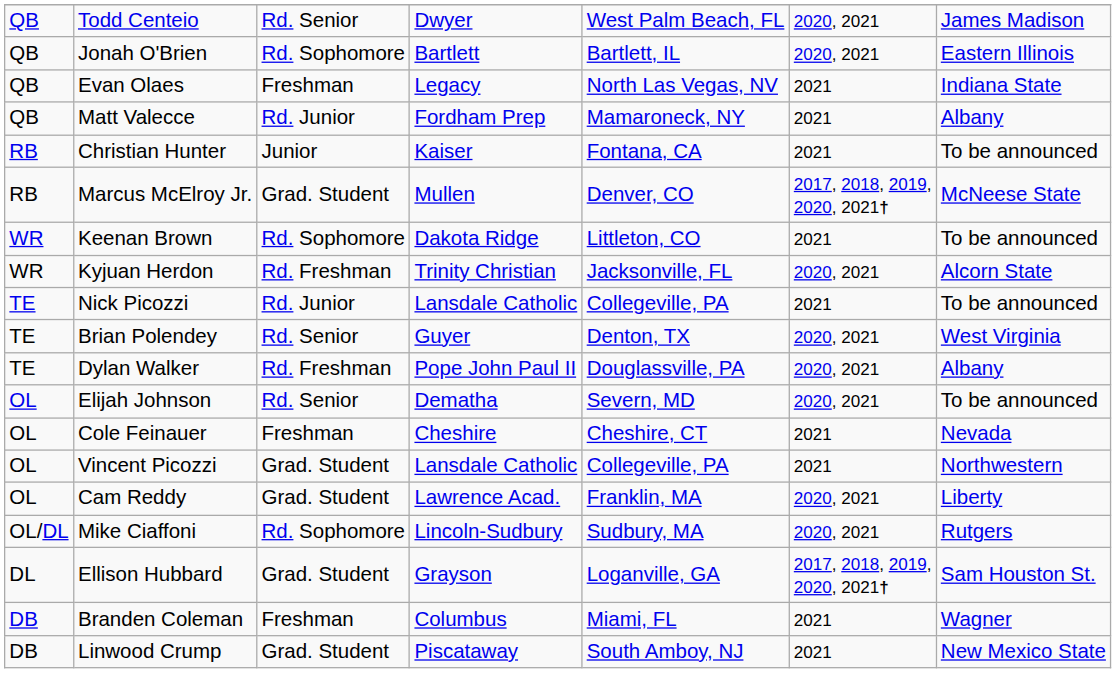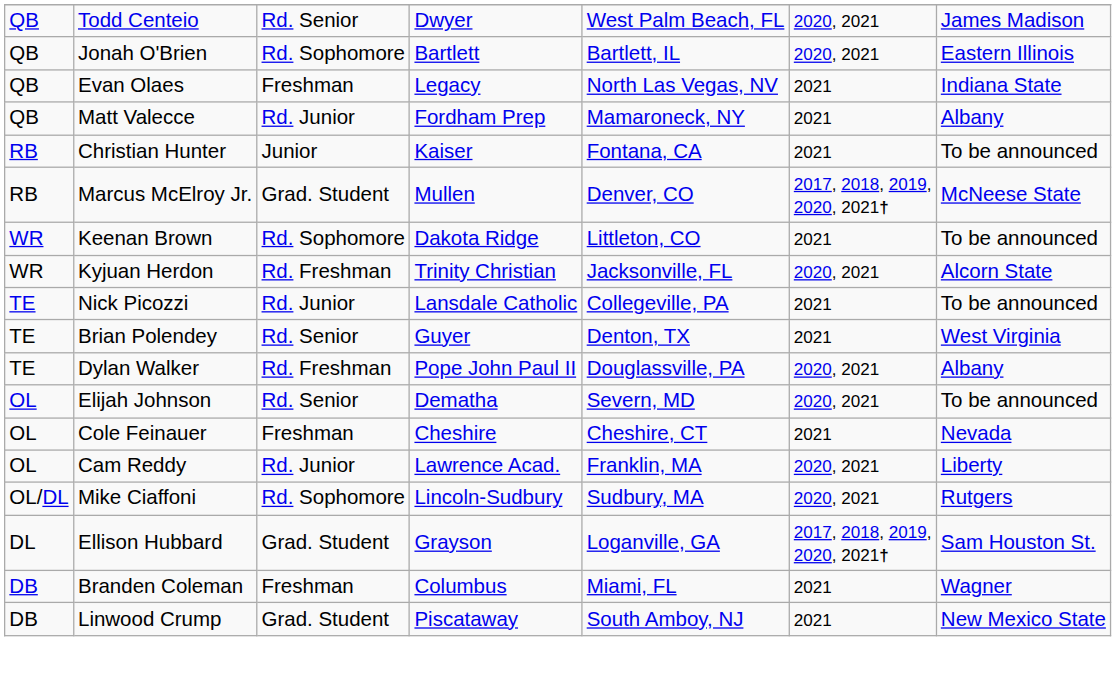 <table class="wikitable">
 <tr>
 </tr>
 <tr>
 <td><a href='#'>QB</a></td>
 <td><a href='#'>Todd Centeio</a></td>
 <td><a href='#'>Rd.</a> Senior</td>
 <td><a href='#'>Dwyer</a></td>
 <td><a href='#'>West Palm Beach, FL</a></td>
 <td><small><a href='#'>2020</a>, 2021</small></td>
 <td><a href='#'>James Madison</a></td>
 </tr>
 <tr>
 <td>QB</td>
 <td>Jonah O'Brien</td>
 <td><a href='#'>Rd.</a> Sophomore</td>
 <td><a href='#'>Bartlett</a></td>
 <td><a href='#'>Bartlett, IL</a></td>
 <td><small><a href='#'>2020</a>, 2021</small></td>
 <td><a href='#'>Eastern Illinois</a></td>
 </tr>
 <tr>
 <td>QB</td>
 <td>Evan Olaes</td>
 <td>Freshman</td>
 <td><a href='#'>Legacy</a></td>
 <td><a href='#'>North Las Vegas, NV</a></td>
 <td><small>2021</small></td>
 <td><a href='#'>Indiana State</a></td>
 </tr>
 <tr>
 <td>QB</td>
 <td>Matt Valecce</td>
 <td><a href='#'>Rd.</a> Junior</td>
 <td><a href='#'>Fordham Prep</a></td>
 <td><a href='#'>Mamaroneck, NY</a></td>
 <td><small>2021</small></td>
 <td><a href='#'>Albany</a></td>
 </tr>
 <tr>
 <td><a href='#'>RB</a></td>
 <td>Christian Hunter</td>
 <td>Junior</td>
 <td><a href='#'>Kaiser</a></td>
 <td><a href='#'>Fontana, CA</a></td>
 <td><small>2021</small></td>
 <td>To be announced</td>
 </tr>
 <tr>
 <td>RB</td>
 <td>Marcus McElroy Jr.</td>
 <td>Grad. Student</td>
 <td><a href='#'>Mullen</a></td>
 <td><a href='#'>Denver, CO</a></td>
 <td><small><a href='#'>2017</a>, <a href='#'>2018</a>, <a href='#'>2019</a>,<br><a href='#'>2020</a>, 2021<strong>†</strong></small></td>
 <td><a href='#'>McNeese State</a></td>
 </tr>
 <tr>
 <td><a href='#'>WR</a></td>
 <td>Keenan Brown</td>
 <td><a href='#'>Rd.</a> Sophomore</td>
 <td><a href='#'>Dakota Ridge</a></td>
 <td><a href='#'>Littleton, CO</a></td>
 <td><small>2021</small></td>
 <td>To be announced</td>
 </tr>
 <tr>
 <td>WR</td>
 <td>Kyjuan Herdon</td>
 <td><a href='#'>Rd.</a> Freshman</td>
 <td><a href='#'>Trinity Christian</a></td>
 <td><a href='#'>Jacksonville, FL</a></td>
 <td><small><a href='#'>2020</a>, 2021</small></td>
 <td><a href='#'>Alcorn State</a></td>
 </tr>
 <tr>
 <td><a href='#'>TE</a></td>
 <td>Nick Picozzi</td>
 <td><a href='#'>Rd.</a> Junior</td>
 <td><a href='#'>Lansdale Catholic</a></td>
 <td><a href='#'>Collegeville, PA</a></td>
 <td><small>2021</small></td>
 <td>To be announced</td>
 </tr>
 <tr>
 <td>TE</td>
 <td>Brian Polendey</td>
 <td><a href='#'>Rd.</a> Senior</td>
 <td><a href='#'>Guyer</a></td>
 <td><a href='#'>Denton, TX</a></td>
-<td><small><a href='#'>2020</a>, 2021</small></td>
+<td><small>2021</small></td>
 <td><a href='#'>West Virginia</a></td>
 </tr>
 <tr>
 <td>TE</td>
 <td>Dylan Walker</td>
 <td><a href='#'>Rd.</a> Freshman</td>
 <td><a href='#'>Pope John Paul II</a></td>
 <td><a href='#'>Douglassville, PA</a></td>
 <td><small><a href='#'>2020</a>, 2021</small></td>
 <td><a href='#'>Albany</a></td>
 </tr>
 <tr>
 <td><a href='#'>OL</a></td>
 <td>Elijah Johnson</td>
 <td><a href='#'>Rd.</a> Senior</td>
 <td><a href='#'>Dematha</a></td>
 <td><a href='#'>Severn, MD</a></td>
 <td><small><a href='#'>2020</a>, 2021</small></td>
 <td>To be announced</td>
 </tr>
 <tr>
 <td>OL</td>
 <td>Cole Feinauer</td>
 <td>Freshman</td>
 <td><a href='#'>Cheshire</a></td>
 <td><a href='#'>Cheshire, CT</a></td>
 <td><small>2021</small></td>
 <td><a href='#'>Nevada</a></td>
 </tr>
 <tr>
 <td>OL</td>
-<td>Vincent Picozzi</td>
-<td>Grad. Student</td>
-<td><a href='#'>Lansdale Catholic</a></td>
-<td><a href='#'>Collegeville, PA</a></td>
-<td><small>2021</small></td>
-<td><a href='#'>Northwestern</a></td>
-</tr>
-<tr>
-<td>OL</td>
 <td>Cam Reddy</td>
-<td>Grad. Student</td>
+<td><a href='#'>Rd.</a> Junior</td>
 <td><a href='#'>Lawrence Acad.</a></td>
 <td><a href='#'>Franklin, MA</a></td>
 <td><small><a href='#'>2020</a>, 2021</small></td>
 <td><a href='#'>Liberty</a></td>
 </tr>
 <tr>
 <td>OL/<a href='#'>DL</a></td>
 <td>Mike Ciaffoni</td>
 <td><a href='#'>Rd.</a> Sophomore</td>
 <td><a href='#'>Lincoln-Sudbury</a></td>
 <td><a href='#'>Sudbury, MA</a></td>
 <td><small><a href='#'>2020</a>, 2021</small></td>
 <td><a href='#'>Rutgers</a></td>
 </tr>
 <tr>
 <td>DL</td>
 <td>Ellison Hubbard</td>
 <td>Grad. Student</td>
 <td><a href='#'>Grayson</a></td>
 <td><a href='#'>Loganville, GA</a></td>
 <td><small><a href='#'>2017</a>, <a href='#'>2018</a>, <a href='#'>2019</a>,<br><a href='#'>2020</a>, 2021<strong>†</strong></small></td>
 <td><a href='#'>Sam Houston St.</a></td>
 </tr>
 <tr>
 <td><a href='#'>DB</a></td>
 <td>Branden Coleman</td>
 <td>Freshman</td>
 <td><a href='#'>Columbus</a></td>
 <td><a href='#'>Miami, FL</a></td>
 <td><small>2021</small></td>
 <td><a href='#'>Wagner</a></td>
 </tr>
 <tr>
 <td>DB</td>
 <td>Linwood Crump</td>
 <td>Grad. Student</td>
 <td><a href='#'>Piscataway</a></td>
 <td><a href='#'>South Amboy, NJ</a></td>
 <td><small>2021</small></td>
 <td><a href='#'>New Mexico State</a></td>
 </tr>
 </table>
